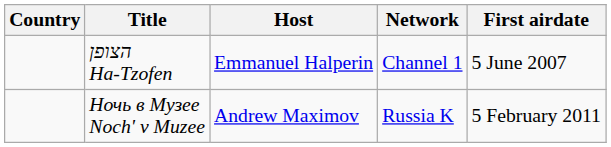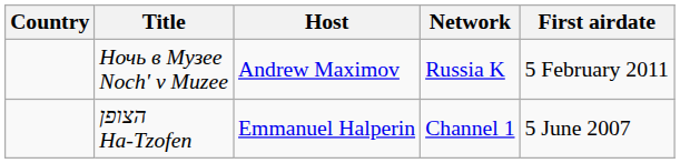 <table class="wikitable">
 <tr>
 <th>Country</th>
 <th>Title</th>
 <th>Host</th>
 <th>Network</th>
 <th>First airdate</th>
 </tr>
 <tr>
 <td></td>
+<td><em>Ночь в Музее</em><br><em>Noch' v Muzee</em></td>
+<td><a href='#'>Andrew Maximov</a></td>
+<td><a href='#'>Russia K</a></td>
+<td>5 February 2011</td>
+</tr>
+<tr>
+<td></td>
 <td><em>הצופן</em><br><em>Ha-Tzofen</em></td>
 <td><a href='#'>Emmanuel Halperin</a></td>
 <td><a href='#'>Channel 1</a></td>
 <td>5 June 2007</td>
 </tr>
-<tr>
-<td></td>
-<td><em>Ночь в Музее</em><br><em>Noch' v Muzee</em></td>
-<td><a href='#'>Andrew Maximov</a></td>
-<td><a href='#'>Russia K</a></td>
-<td>5 February 2011</td>
-</tr>
 </table>
